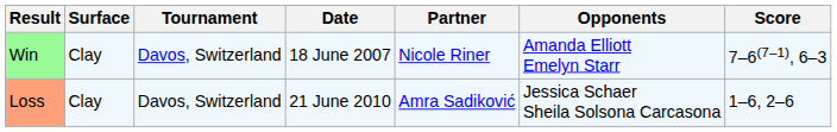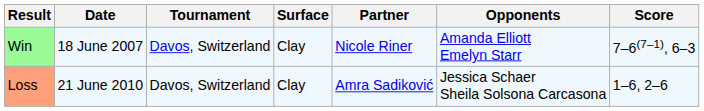 <table class="sortable wikitable" style=font-size:97%>
 <tr>
 <th>Result</th>
+<th>Date</th>
+<th>Tournament</th>
 <th>Surface</th>
-<th>Tournament</th>
-<th>Date</th>
 <th>Partner</th>
 <th>Opponents</th>
 <th class="unsortable">Score</th>
 </tr>
 <tr style="background:#f0f8ff;">
 <td style="background:#98fb98;">Win</td>
+<td>18 June 2007</td>
+<td><a href='#'>Davos</a>, Switzerland</td>
 <td>Clay</td>
-<td><a href='#'>Davos</a>, Switzerland</td>
-<td>18 June 2007</td>
 <td> <a href='#'>Nicole Riner</a></td>
 <td> <a href='#'>Amanda Elliott</a> <br>  <a href='#'>Emelyn Starr</a></td>
 <td>7–6<sup>(7–1)</sup>, 6–3</td>
 </tr>
 <tr style="background:#f0f8ff;">
 <td style="background:#ffa07a;">Loss</td>
+<td>21 June 2010</td>
+<td>Davos, Switzerland</td>
 <td>Clay</td>
-<td>Davos, Switzerland</td>
-<td>21 June 2010</td>
 <td> <a href='#'>Amra Sadiković</a></td>
 <td> Jessica Schaer <br>  Sheila Solsona Carcasona</td>
 <td>1–6, 2–6</td>
 </tr>
 </table>
